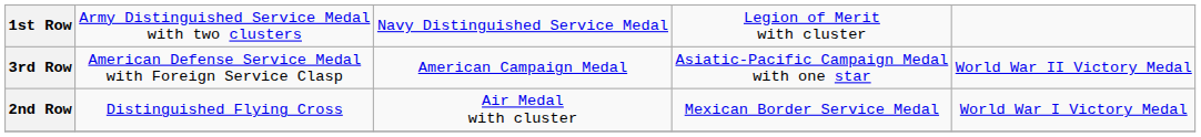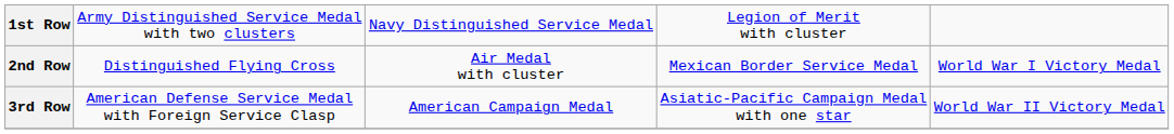 <table class="wikitable" style="margin:1em auto; text-align:center;">
 <tr>
 <th>1st Row</th>
 <td><a href='#'>Army Distinguished Service Medal</a><br>with two <a href='#'>clusters</a></td>
 <td><a href='#'>Navy Distinguished Service Medal</a></td>
 <td><a href='#'>Legion of Merit</a><br>with cluster</td>
+</tr>
+<tr>
+<th>2nd Row</th>
+<td><a href='#'>Distinguished Flying Cross</a></td>
+<td><a href='#'>Air Medal</a><br>with cluster</td>
+<td><a href='#'>Mexican Border Service Medal</a></td>
+<td><a href='#'>World War I Victory Medal</a></td>
 </tr>
 <tr>
 <th>3rd Row</th>
 <td><a href='#'>American Defense Service Medal</a><br>with Foreign Service Clasp</td>
 <td><a href='#'>American Campaign Medal</a></td>
 <td><a href='#'>Asiatic-Pacific Campaign Medal</a><br>with one <a href='#'>star</a></td>
 <td><a href='#'>World War II Victory Medal</a></td>
 </tr>
 <tr>
-<th>2nd Row</th>
-<td><a href='#'>Distinguished Flying Cross</a></td>
-<td><a href='#'>Air Medal</a><br>with cluster</td>
-<td><a href='#'>Mexican Border Service Medal</a></td>
-<td><a href='#'>World War I Victory Medal</a></td>
-</tr>
-<tr>
 </tr>
 </table>
